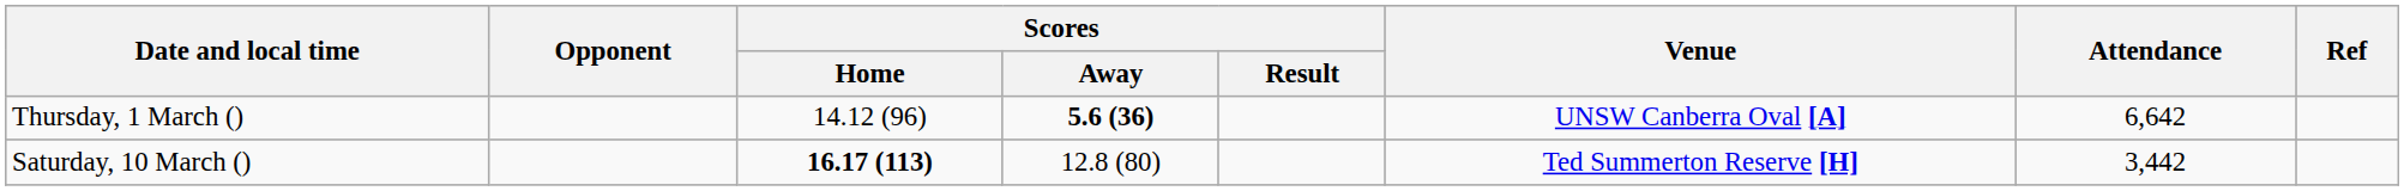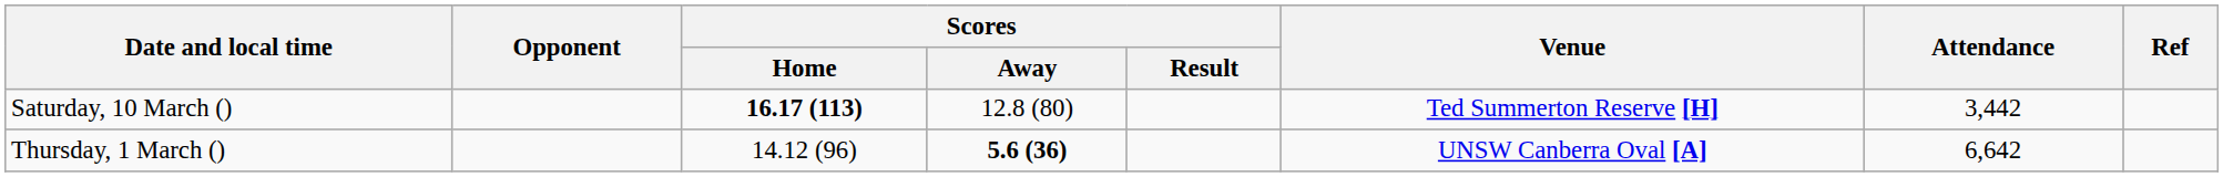 <table class="wikitable plainrowheaders" style="font-size:90%; width:100%; text-align:center;">
 <tr>
 <th scope="col" rowspan=2>Date and local time</th>
 <th scope="col" rowspan=2>Opponent</th>
 <th scope="col" colspan=3>Scores</th>
 <th scope="col" rowspan=2>Venue</th>
 <th scope="col" rowspan=2>Attendance</th>
 <th scope="col" rowspan=2>Ref</th>
 </tr>
 <tr>
 <th scope="col">Home</th>
 <th scope="col">Away</th>
 <th scope="col">Result</th>
 </tr>
 <tr>
+<td align=left>Saturday, 10 March ()</td>
+<td align=left></td>
+<td><strong>16.17 (113)</strong></td>
+<td>12.8 (80)</td>
+<td></td>
+<td><a href='#'>Ted Summerton Reserve</a> <a href='#'><strong>[H]</strong></a></td>
+<td>3,442</td>
+<td></td>
+</tr>
+<tr>
 <td align=left>Thursday, 1 March ()</td>
 <td align=left></td>
 <td>14.12 (96)</td>
 <td><strong>5.6 (36)</strong></td>
 <td></td>
 <td><a href='#'>UNSW Canberra Oval</a> <a href='#'><strong>[A]</strong></a></td>
 <td>6,642</td>
 <td></td>
 </tr>
-<tr>
-<td align=left>Saturday, 10 March ()</td>
-<td align=left></td>
-<td><strong>16.17 (113)</strong></td>
-<td>12.8 (80)</td>
-<td></td>
-<td><a href='#'>Ted Summerton Reserve</a> <a href='#'><strong>[H]</strong></a></td>
-<td>3,442</td>
-<td></td>
-</tr>
 </table>
